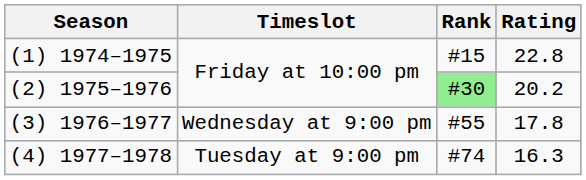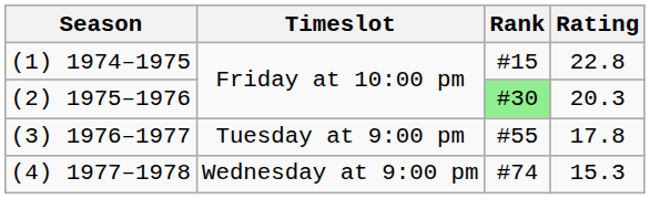 <table class="wikitable" style="text-align:center">
 <tr>
 <th>Season</th>
 <th>Timeslot</th>
 <th>Rank</th>
 <th>Rating</th>
 </tr>
 <tr>
 <td>(1) 1974–1975</td>
 <td rowspan="2">Friday at 10:00 pm</td>
 <td>#15</td>
 <td>22.8</td>
 </tr>
 <tr>
 <td>(2) 1975–1976</td>
 <td style="background: lightgreen;">#30</td>
-<td>20.2</td>
+<td>20.3</td>
 </tr>
 <tr>
 <td>(3) 1976–1977</td>
-<td>Wednesday at 9:00 pm</td>
+<td>Tuesday at 9:00 pm</td>
 <td>#55</td>
 <td>17.8</td>
 </tr>
 <tr>
 <td>(4) 1977–1978</td>
-<td>Tuesday at 9:00 pm</td>
+<td>Wednesday at 9:00 pm</td>
 <td>#74</td>
-<td>16.3</td>
+<td>15.3</td>
 </tr>
 </table>
